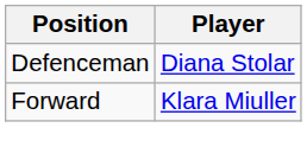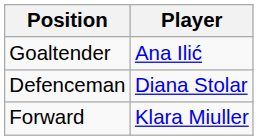 <table class="wikitable">
 <tr>
 <th>Position</th>
 <th>Player</th>
+</tr>
+<tr>
+<td>Goaltender</td>
+<td> <a href='#'>Ana Ilić</a></td>
 </tr>
 <tr>
 <td>Defenceman</td>
 <td> <a href='#'>Diana Stolar</a></td>
 </tr>
 <tr>
 <td>Forward</td>
 <td> <a href='#'>Klara Miuller</a></td>
 </tr>
 </table>
